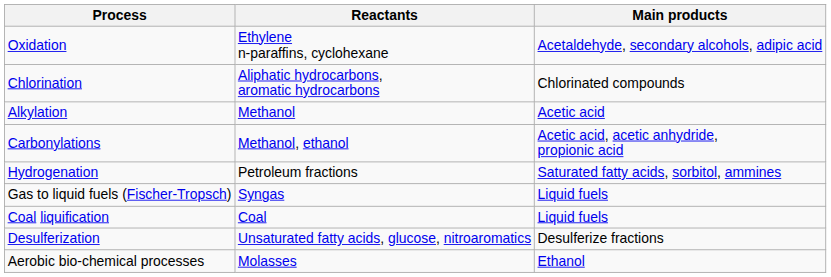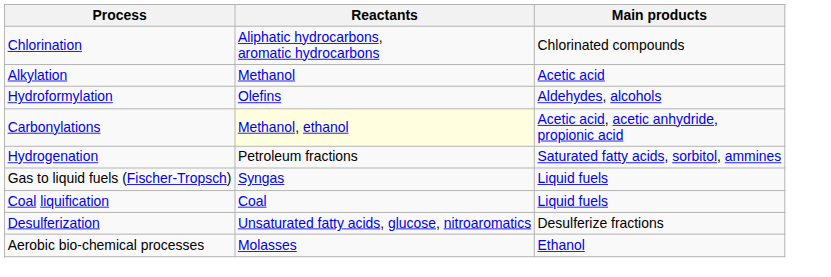 <table class="wikitable">
 <tr>
 <th>Process</th>
 <th>Reactants</th>
 <th>Main products</th>
-</tr>
-<tr>
-<td><a href='#'>Oxidation</a></td>
-<td><a href='#'>Ethylene</a><br>n-paraffins, cyclohexane</td>
-<td><a href='#'>Acetaldehyde</a>, <a href='#'>secondary alcohols</a>, <a href='#'>adipic acid</a></td>
 </tr>
 <tr>
 <td><a href='#'>Chlorination</a></td>
 <td><a href='#'>Aliphatic hydrocarbons</a>,<br><a href='#'>aromatic hydrocarbons</a></td>
 <td>Chlorinated compounds</td>
 </tr>
 <tr>
 <td><a href='#'>Alkylation</a></td>
 <td><a href='#'>Methanol</a></td>
 <td><a href='#'>Acetic acid</a></td>
 </tr>
 <tr>
+<td><a href='#'>Hydroformylation</a></td>
+<td><a href='#'>Olefins</a></td>
+<td><a href='#'>Aldehydes</a>, <a href='#'>alcohols</a></td>
+</tr>
+<tr>
 <td><a href='#'>Carbonylations</a></td>
-<td><a href='#'>Methanol</a>, <a href='#'>ethanol</a></td>
+<td style="background: lightyellow;"><a href='#'>Methanol</a>, <a href='#'>ethanol</a></td>
 <td><a href='#'>Acetic acid</a>, <a href='#'>acetic anhydride</a>,<br><a href='#'>propionic acid</a></td>
 </tr>
 <tr>
 <td><a href='#'>Hydrogenation</a></td>
 <td>Petroleum fractions</td>
 <td><a href='#'>Saturated fatty acids</a>, <a href='#'>sorbitol</a>, <a href='#'>ammines</a></td>
 </tr>
 <tr>
 <td>Gas to liquid fuels (<a href='#'>Fischer-Tropsch</a>)</td>
 <td><a href='#'>Syngas</a></td>
 <td><a href='#'>Liquid fuels</a></td>
 </tr>
 <tr>
 <td><a href='#'>Coal</a> <a href='#'>liquification</a></td>
 <td><a href='#'>Coal</a></td>
 <td><a href='#'>Liquid fuels</a></td>
 </tr>
 <tr>
 <td><a href='#'>Desulferization</a></td>
 <td><a href='#'>Unsaturated fatty acids</a>, <a href='#'>glucose</a>, <a href='#'>nitroaromatics</a></td>
 <td>Desulferize fractions</td>
 </tr>
 <tr>
 <td>Aerobic bio-chemical processes</td>
 <td><a href='#'>Molasses</a></td>
 <td><a href='#'>Ethanol</a></td>
 </tr>
 </table>
